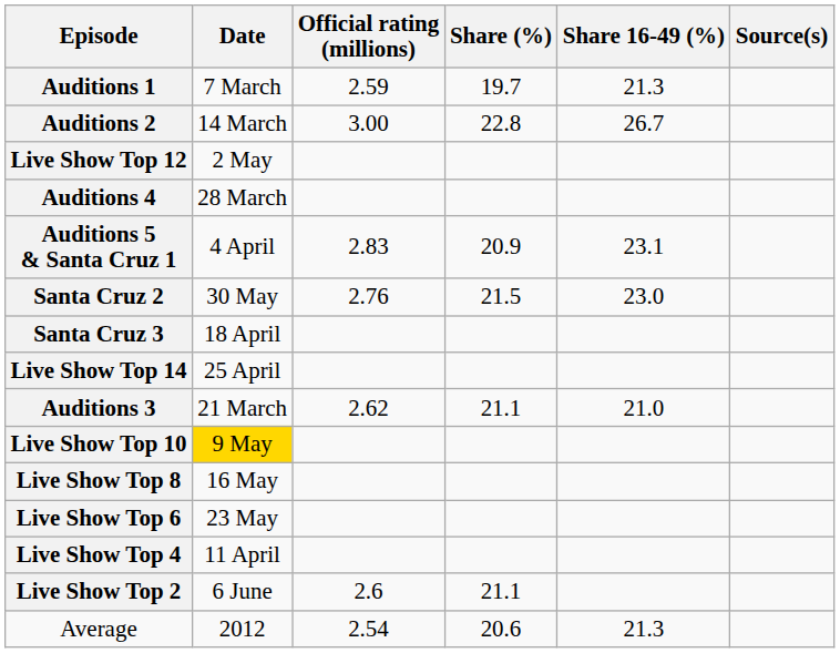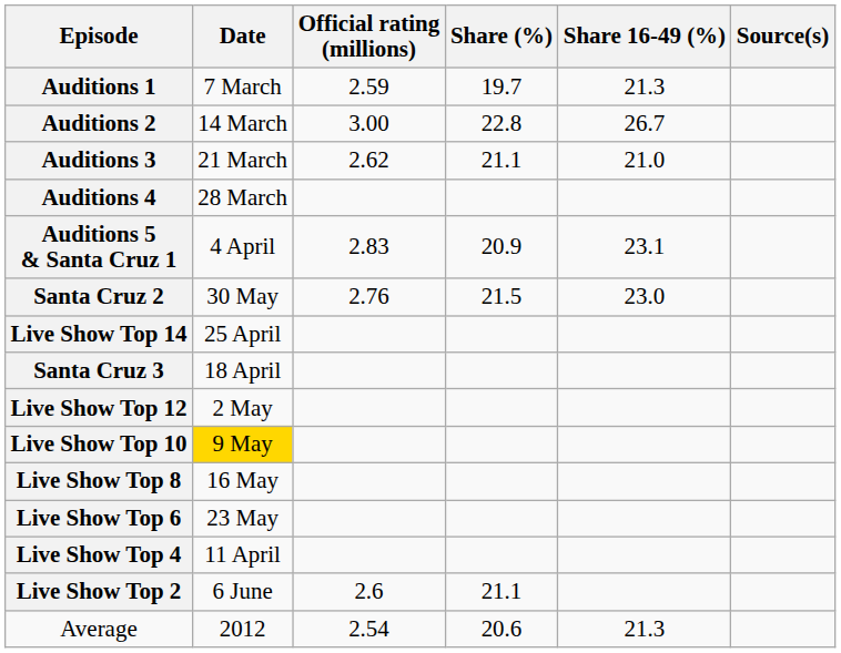 <table class="wikitable sortable" style="text-align:center">
 <tr>
 <th>Episode</th>
 <th>Date</th>
 <th>Official rating<br>(millions)</th>
 <th>Share (%)</th>
 <th>Share 16-49 (%)</th>
 <th>Source(s)</th>
 </tr>
 <tr>
 <th scope="row">Auditions 1</th>
 <td>7 March</td>
 <td>2.59</td>
 <td>19.7</td>
 <td>21.3</td>
 <td></td>
 </tr>
 <tr>
 <th scope="row">Auditions 2</th>
 <td>14 March</td>
 <td>3.00</td>
 <td>22.8</td>
 <td>26.7</td>
 <td></td>
 </tr>
 <tr>
-<th scope="row">Live Show Top 12</th>
-<td>2 May</td>
-<td></td>
-<td></td>
-<td></td>
+<th scope="row">Auditions 3</th>
+<td>21 March</td>
+<td>2.62</td>
+<td>21.1</td>
+<td>21.0</td>
 <td></td>
 </tr>
 <tr>
 <th scope="row">Auditions 4</th>
 <td>28 March</td>
 <td></td>
 <td></td>
 <td></td>
 <td></td>
 </tr>
 <tr>
 <th scope="row">Auditions 5<br>& Santa Cruz 1</th>
 <td>4 April</td>
 <td>2.83</td>
 <td>20.9</td>
 <td>23.1</td>
 <td></td>
 </tr>
 <tr>
 <th scope="row">Santa Cruz 2</th>
 <td>30 May</td>
 <td>2.76</td>
 <td>21.5</td>
 <td>23.0</td>
 <td></td>
 </tr>
 <tr>
+<th scope="row">Live Show Top 14</th>
+<td>25 April</td>
+<td></td>
+<td></td>
+<td></td>
+<td></td>
+</tr>
+<tr>
 <th scope="row">Santa Cruz 3</th>
 <td>18 April</td>
 <td></td>
 <td></td>
 <td></td>
 <td></td>
 </tr>
 <tr>
-<th scope="row">Live Show Top 14</th>
-<td>25 April</td>
+<th scope="row">Live Show Top 12</th>
+<td>2 May</td>
 <td></td>
 <td></td>
 <td></td>
-<td></td>
-</tr>
-<tr>
-<th scope="row">Auditions 3</th>
-<td>21 March</td>
-<td>2.62</td>
-<td>21.1</td>
-<td>21.0</td>
 <td></td>
 </tr>
 <tr>
 <th scope="row">Live Show Top 10</th>
 <td style="background: gold;">9 May</td>
 <td></td>
 <td></td>
 <td></td>
 <td></td>
 </tr>
 <tr>
 <th scope="row">Live Show Top 8</th>
 <td>16 May</td>
 <td></td>
 <td></td>
 <td></td>
 <td></td>
 </tr>
 <tr>
 <th scope="row">Live Show Top 6</th>
 <td>23 May</td>
 <td></td>
 <td></td>
 <td></td>
 <td></td>
 </tr>
 <tr>
 <th scope="row">Live Show Top 4</th>
 <td>11 April</td>
 <td></td>
 <td></td>
 <td></td>
 <td></td>
 </tr>
 <tr>
 <th scope="row">Live Show Top 2</th>
 <td>6 June</td>
 <td>2.6</td>
 <td>21.1</td>
 <td></td>
 <td></td>
 </tr>
 <tr>
 <td>Average</td>
 <td>2012</td>
 <td>2.54</td>
 <td>20.6</td>
 <td>21.3</td>
 <td></td>
 </tr>
 </table>
